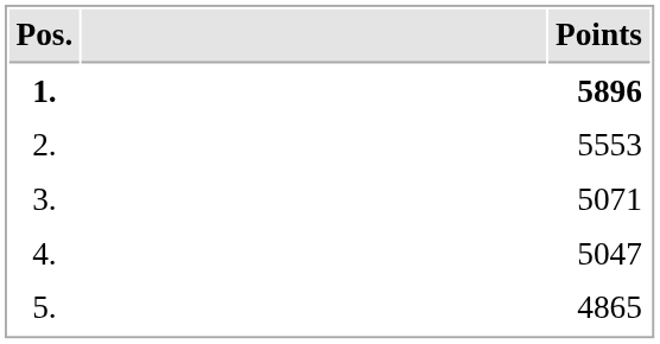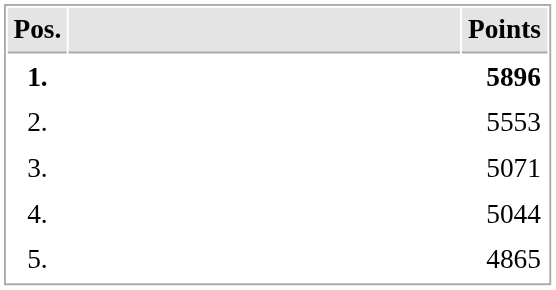 <table cellspacing="1" cellpadding="3" style="border:1px solid #AAAAAA;font-size:90%">
 <tr bgcolor="#E4E4E4">
 <th style="border-bottom:1px solid #AAAAAA" width=10>Pos.</th>
 <th style="border-bottom:1px solid #AAAAAA" width=200></th>
 <th style="border-bottom:1px solid #AAAAAA" width=20>Points</th>
 </tr>
 <tr>
 <td align="center"><strong>1.</strong></td>
 <td><strong></strong></td>
 <td align="right"><strong>5896</strong></td>
 </tr>
 <tr>
 <td align="center">2.</td>
 <td></td>
 <td align="right">5553</td>
 </tr>
 <tr>
 <td align="center">3.</td>
 <td></td>
 <td align="right">5071</td>
 </tr>
 <tr>
 <td align="center">4.</td>
 <td></td>
-<td align="right">5047</td>
+<td align="right">5044</td>
 </tr>
 <tr>
 <td align="center">5.</td>
 <td></td>
 <td align="right">4865</td>
 </tr>
 </table>
